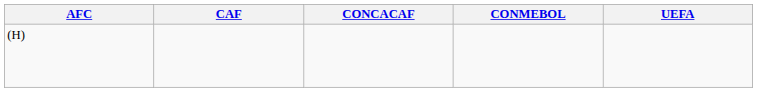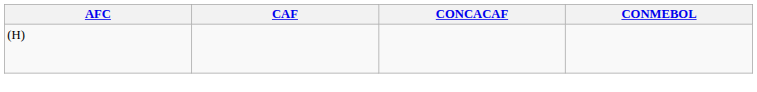 <table class=wikitable width=75%>
 <tr>
 <th width=20%><a href='#'>AFC</a></th>
 <th width=20%><a href='#'>CAF</a></th>
 <th width=20%><a href='#'>CONCACAF</a></th>
 <th width=20%><a href='#'>CONMEBOL</a></th>
-<th width=20%><a href='#'>UEFA</a></th>
 </tr>
 <tr valign=top>
 <td> (H)<br> <br><br></td>
 <td></td>
 <td><br><br></td>
 <td><br><br></td>
-<td><br><br><br><br></td>
 </tr>
 </table>
